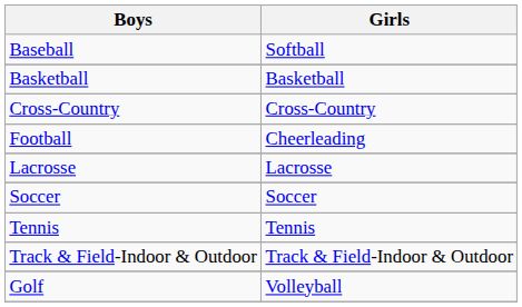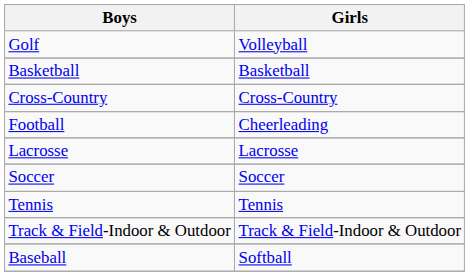 <table class="wikitable sortable">
 <tr>
 <th>Boys</th>
 <th>Girls</th>
 </tr>
 <tr>
-<td><a href='#'>Baseball</a></td>
-<td><a href='#'>Softball</a></td>
+<td><a href='#'>Golf</a></td>
+<td><a href='#'>Volleyball</a></td>
 </tr>
 <tr>
 </tr>
 <tr>
 <td><a href='#'>Basketball</a></td>
 <td><a href='#'>Basketball</a></td>
 </tr>
 <tr>
 </tr>
 <tr>
 <td><a href='#'>Cross-Country</a></td>
 <td><a href='#'>Cross-Country</a></td>
 </tr>
 <tr>
 </tr>
 <tr>
 <td><a href='#'>Football</a></td>
 <td><a href='#'>Cheerleading</a></td>
 </tr>
 <tr>
 </tr>
 <tr>
 <td><a href='#'>Lacrosse</a></td>
 <td><a href='#'>Lacrosse</a></td>
 </tr>
 <tr>
 </tr>
 <tr>
 <td><a href='#'>Soccer</a></td>
 <td><a href='#'>Soccer</a></td>
 </tr>
 <tr>
 </tr>
 <tr>
 <td><a href='#'>Tennis</a></td>
 <td><a href='#'>Tennis</a></td>
 </tr>
 <tr>
 </tr>
 <tr>
 <td><a href='#'>Track & Field</a>-Indoor & Outdoor</td>
 <td><a href='#'>Track & Field</a>-Indoor & Outdoor</td>
 </tr>
 <tr>
 </tr>
 <tr>
-<td><a href='#'>Golf</a></td>
-<td><a href='#'>Volleyball</a></td>
+<td><a href='#'>Baseball</a></td>
+<td><a href='#'>Softball</a></td>
 </tr>
 <tr>
 </tr>
 </table>
